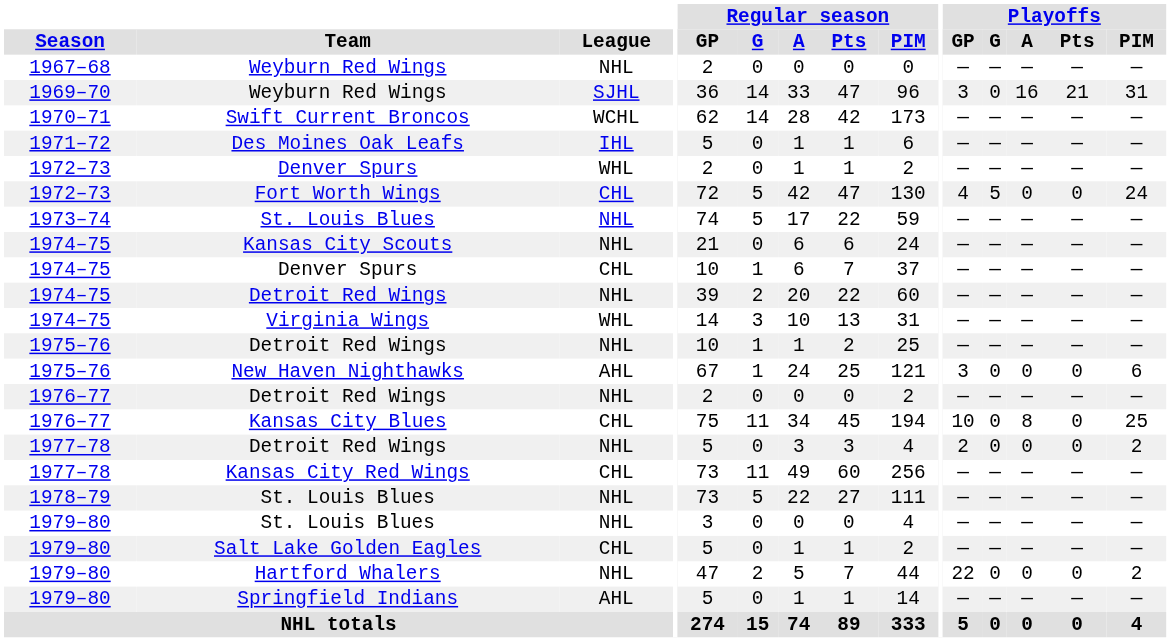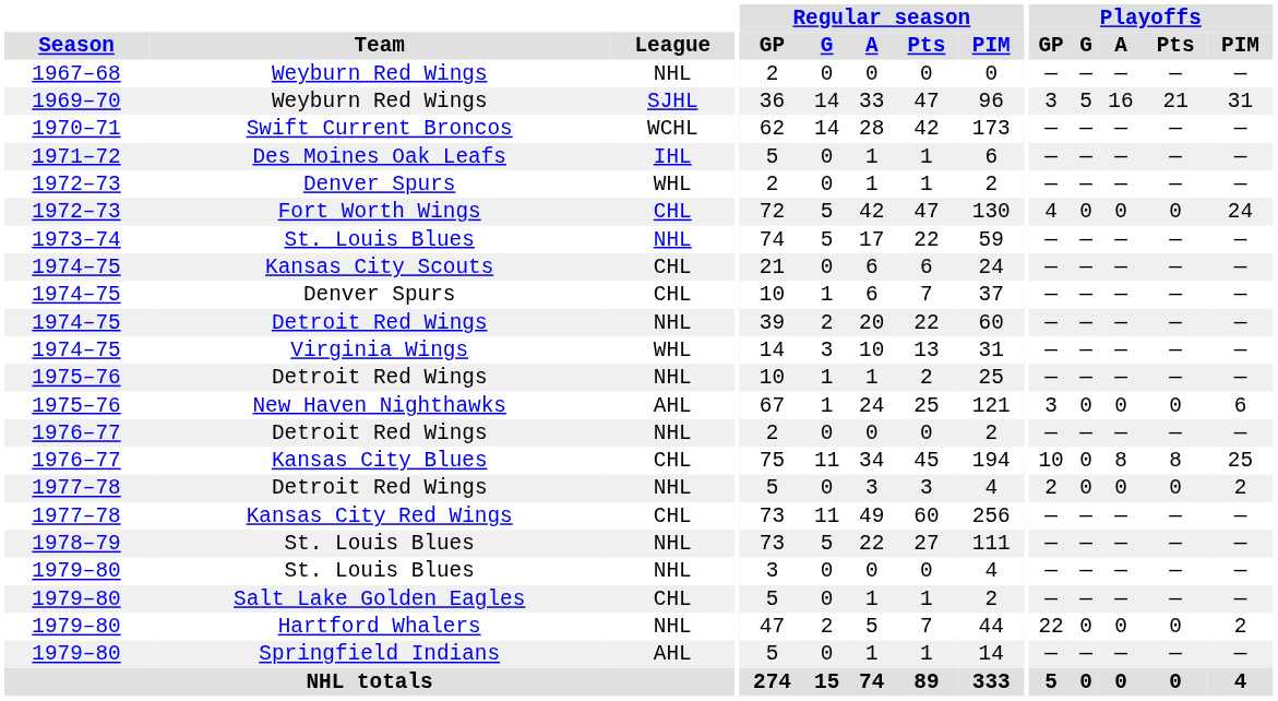 <table border="0" cellpadding="1" cellspacing="0" style="text-align:center; width:60em">
 <tr bgcolor="#e0e0e0">
 <th colspan="3" bgcolor="#ffffff"></th>
 <th rowspan="100" bgcolor="#ffffff"></th>
 <th colspan="5"><a href='#'>Regular season</a></th>
 <th rowspan="100" bgcolor="#ffffff"></th>
 <th colspan="5"><a href='#'>Playoffs</a></th>
 </tr>
 <tr bgcolor="#e0e0e0">
 <th><a href='#'>Season</a></th>
 <th>Team</th>
 <th>League</th>
 <th>GP</th>
 <th><a href='#'>G</a></th>
 <th><a href='#'>A</a></th>
 <th><a href='#'>Pts</a></th>
 <th><a href='#'>PIM</a></th>
 <th>GP</th>
 <th>G</th>
 <th>A</th>
 <th>Pts</th>
 <th>PIM</th>
 </tr>
 <tr>
 <td><a href='#'>1967–68</a></td>
 <td><a href='#'>Weyburn Red Wings</a></td>
 <td>NHL</td>
 <td>2</td>
 <td>0</td>
 <td>0</td>
 <td>0</td>
 <td>0</td>
 <td>—</td>
 <td>—</td>
 <td>—</td>
 <td>—</td>
 <td>—</td>
 </tr>
 <tr bgcolor="#f0f0f0">
 <td><a href='#'>1969–70</a></td>
 <td>Weyburn Red Wings</td>
 <td><a href='#'>SJHL</a></td>
 <td>36</td>
 <td>14</td>
 <td>33</td>
 <td>47</td>
 <td>96</td>
 <td>3</td>
-<td>0</td>
+<td>5</td>
 <td>16</td>
 <td>21</td>
 <td>31</td>
 </tr>
 <tr>
 <td><a href='#'>1970–71</a></td>
 <td><a href='#'>Swift Current Broncos</a></td>
 <td>WCHL</td>
 <td>62</td>
 <td>14</td>
 <td>28</td>
 <td>42</td>
 <td>173</td>
 <td>—</td>
 <td>—</td>
 <td>—</td>
 <td>—</td>
 <td>—</td>
 </tr>
 <tr bgcolor="#f0f0f0">
 <td><a href='#'>1971–72</a></td>
 <td><a href='#'>Des Moines Oak Leafs</a></td>
 <td><a href='#'>IHL</a></td>
 <td>5</td>
 <td>0</td>
 <td>1</td>
 <td>1</td>
 <td>6</td>
 <td>—</td>
 <td>—</td>
 <td>—</td>
 <td>—</td>
 <td>—</td>
 </tr>
 <tr>
 <td><a href='#'>1972–73</a></td>
 <td><a href='#'>Denver Spurs</a></td>
 <td>WHL</td>
 <td>2</td>
 <td>0</td>
 <td>1</td>
 <td>1</td>
 <td>2</td>
 <td>—</td>
 <td>—</td>
 <td>—</td>
 <td>—</td>
 <td>—</td>
 </tr>
 <tr bgcolor="#f0f0f0">
 <td><a href='#'>1972–73</a></td>
 <td><a href='#'>Fort Worth Wings</a></td>
 <td><a href='#'>CHL</a></td>
 <td>72</td>
 <td>5</td>
 <td>42</td>
 <td>47</td>
 <td>130</td>
 <td>4</td>
-<td>5</td>
+<td>0</td>
 <td>0</td>
 <td>0</td>
 <td>24</td>
 </tr>
 <tr>
 <td><a href='#'>1973–74</a></td>
 <td><a href='#'>St. Louis Blues</a></td>
 <td><a href='#'>NHL</a></td>
 <td>74</td>
 <td>5</td>
 <td>17</td>
 <td>22</td>
 <td>59</td>
 <td>—</td>
 <td>—</td>
 <td>—</td>
 <td>—</td>
 <td>—</td>
 </tr>
 <tr bgcolor="#f0f0f0">
 <td><a href='#'>1974–75</a></td>
 <td><a href='#'>Kansas City Scouts</a></td>
-<td>NHL</td>
+<td>CHL</td>
 <td>21</td>
 <td>0</td>
 <td>6</td>
 <td>6</td>
 <td>24</td>
 <td>—</td>
 <td>—</td>
 <td>—</td>
 <td>—</td>
 <td>—</td>
 </tr>
 <tr>
 <td><a href='#'>1974–75</a></td>
 <td>Denver Spurs</td>
 <td>CHL</td>
 <td>10</td>
 <td>1</td>
 <td>6</td>
 <td>7</td>
 <td>37</td>
 <td>—</td>
 <td>—</td>
 <td>—</td>
 <td>—</td>
 <td>—</td>
 </tr>
 <tr bgcolor="#f0f0f0">
 <td><a href='#'>1974–75</a></td>
 <td><a href='#'>Detroit Red Wings</a></td>
 <td>NHL</td>
 <td>39</td>
 <td>2</td>
 <td>20</td>
 <td>22</td>
 <td>60</td>
 <td>—</td>
 <td>—</td>
 <td>—</td>
 <td>—</td>
 <td>—</td>
 </tr>
 <tr>
 <td><a href='#'>1974–75</a></td>
 <td><a href='#'>Virginia Wings</a></td>
 <td>WHL</td>
 <td>14</td>
 <td>3</td>
 <td>10</td>
 <td>13</td>
 <td>31</td>
 <td>—</td>
 <td>—</td>
 <td>—</td>
 <td>—</td>
 <td>—</td>
 </tr>
 <tr bgcolor="#f0f0f0">
 <td><a href='#'>1975–76</a></td>
 <td>Detroit Red Wings</td>
 <td>NHL</td>
 <td>10</td>
 <td>1</td>
 <td>1</td>
 <td>2</td>
 <td>25</td>
 <td>—</td>
 <td>—</td>
 <td>—</td>
 <td>—</td>
 <td>—</td>
 </tr>
 <tr>
 <td><a href='#'>1975–76</a></td>
 <td><a href='#'>New Haven Nighthawks</a></td>
 <td>AHL</td>
 <td>67</td>
 <td>1</td>
 <td>24</td>
 <td>25</td>
 <td>121</td>
 <td>3</td>
 <td>0</td>
 <td>0</td>
 <td>0</td>
 <td>6</td>
 </tr>
 <tr bgcolor="#f0f0f0">
 <td><a href='#'>1976–77</a></td>
 <td>Detroit Red Wings</td>
 <td>NHL</td>
 <td>2</td>
 <td>0</td>
 <td>0</td>
 <td>0</td>
 <td>2</td>
 <td>—</td>
 <td>—</td>
 <td>—</td>
 <td>—</td>
 <td>—</td>
 </tr>
 <tr>
 <td><a href='#'>1976–77</a></td>
 <td><a href='#'>Kansas City Blues</a></td>
 <td>CHL</td>
 <td>75</td>
 <td>11</td>
 <td>34</td>
 <td>45</td>
 <td>194</td>
 <td>10</td>
 <td>0</td>
 <td>8</td>
-<td>0</td>
+<td>8</td>
 <td>25</td>
 </tr>
 <tr bgcolor="#f0f0f0">
 <td><a href='#'>1977–78</a></td>
 <td>Detroit Red Wings</td>
 <td>NHL</td>
 <td>5</td>
 <td>0</td>
 <td>3</td>
 <td>3</td>
 <td>4</td>
 <td>2</td>
 <td>0</td>
 <td>0</td>
 <td>0</td>
 <td>2</td>
 </tr>
 <tr>
 <td><a href='#'>1977–78</a></td>
 <td><a href='#'>Kansas City Red Wings</a></td>
 <td>CHL</td>
 <td>73</td>
 <td>11</td>
 <td>49</td>
 <td>60</td>
 <td>256</td>
 <td>—</td>
 <td>—</td>
 <td>—</td>
 <td>—</td>
 <td>—</td>
 </tr>
 <tr bgcolor="#f0f0f0">
 <td><a href='#'>1978–79</a></td>
 <td>St. Louis Blues</td>
 <td>NHL</td>
 <td>73</td>
 <td>5</td>
 <td>22</td>
 <td>27</td>
 <td>111</td>
 <td>—</td>
 <td>—</td>
 <td>—</td>
 <td>—</td>
 <td>—</td>
 </tr>
 <tr>
 <td><a href='#'>1979–80</a></td>
 <td>St. Louis Blues</td>
 <td>NHL</td>
 <td>3</td>
 <td>0</td>
 <td>0</td>
 <td>0</td>
 <td>4</td>
 <td>—</td>
 <td>—</td>
 <td>—</td>
 <td>—</td>
 <td>—</td>
 </tr>
 <tr bgcolor="#f0f0f0">
 <td><a href='#'>1979–80</a></td>
 <td><a href='#'>Salt Lake Golden Eagles</a></td>
 <td>CHL</td>
 <td>5</td>
 <td>0</td>
 <td>1</td>
 <td>1</td>
 <td>2</td>
 <td>—</td>
 <td>—</td>
 <td>—</td>
 <td>—</td>
 <td>—</td>
 </tr>
 <tr>
 <td><a href='#'>1979–80</a></td>
 <td><a href='#'>Hartford Whalers</a></td>
 <td>NHL</td>
 <td>47</td>
 <td>2</td>
 <td>5</td>
 <td>7</td>
 <td>44</td>
 <td>22</td>
 <td>0</td>
 <td>0</td>
 <td>0</td>
 <td>2</td>
 </tr>
 <tr bgcolor="#f0f0f0">
 <td><a href='#'>1979–80</a></td>
 <td><a href='#'>Springfield Indians</a></td>
 <td>AHL</td>
 <td>5</td>
 <td>0</td>
 <td>1</td>
 <td>1</td>
 <td>14</td>
 <td>—</td>
 <td>—</td>
 <td>—</td>
 <td>—</td>
 <td>—</td>
 </tr>
 <tr bgcolor="#e0e0e0">
 <th colspan="3">NHL totals</th>
 <th>274</th>
 <th>15</th>
 <th>74</th>
 <th>89</th>
 <th>333</th>
 <th>5</th>
 <th>0</th>
 <th>0</th>
 <th>0</th>
 <th>4</th>
 </tr>
 </table>
